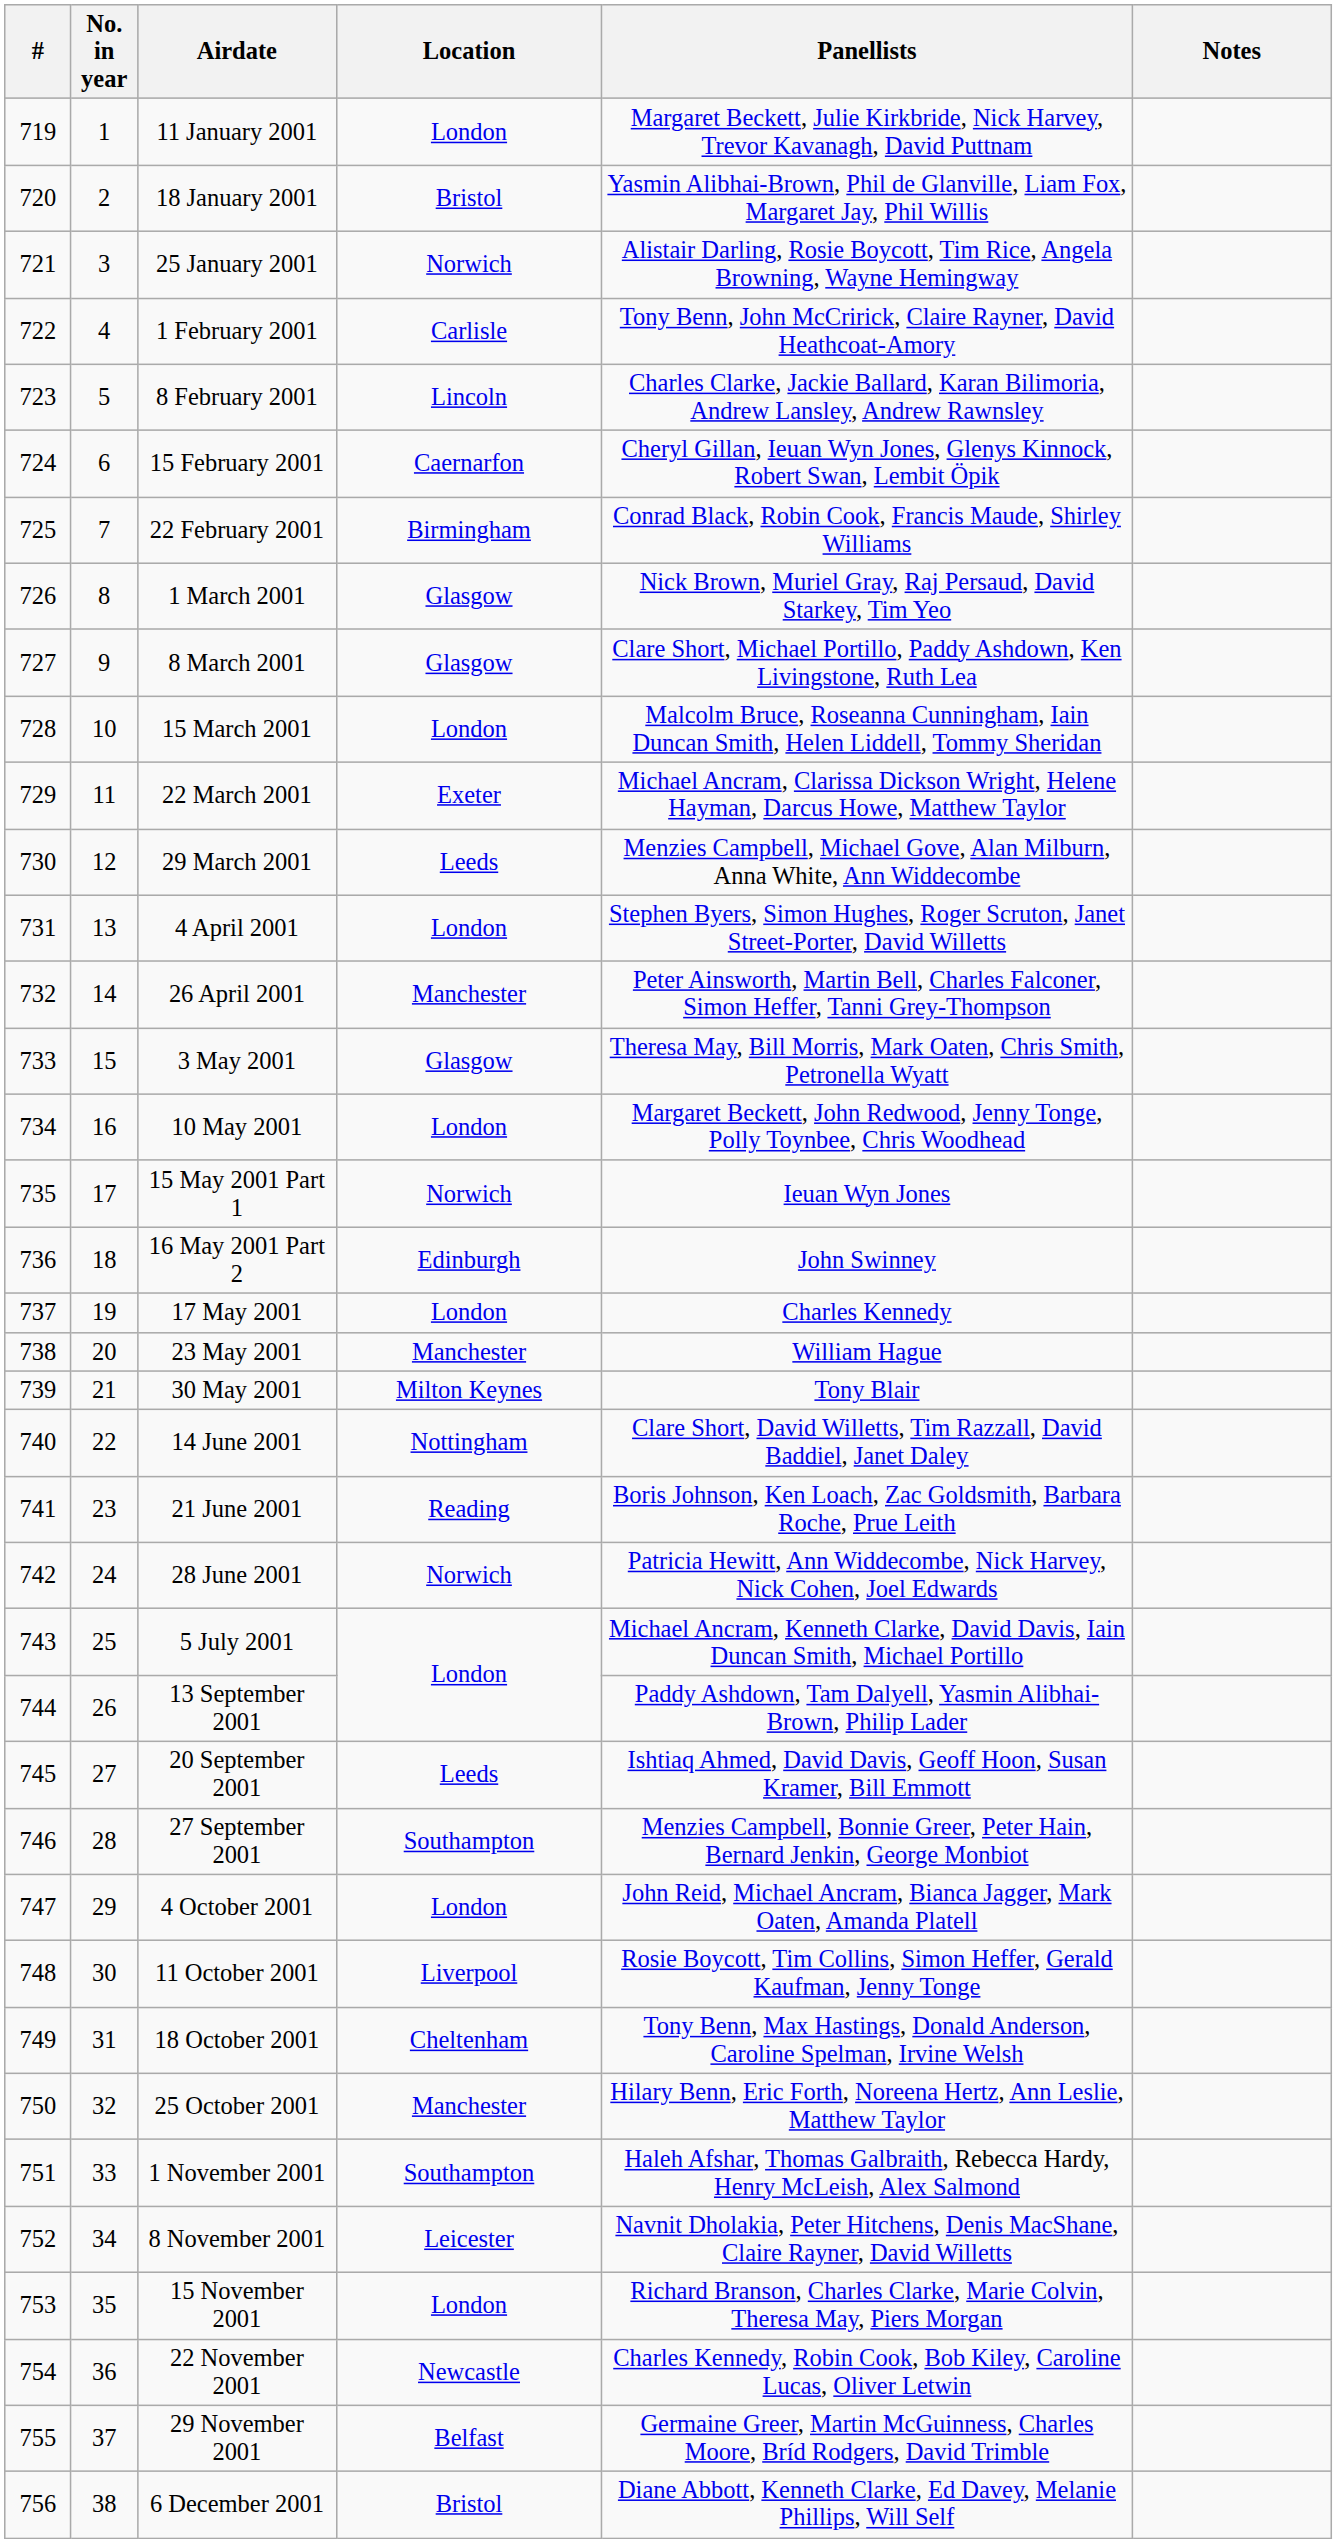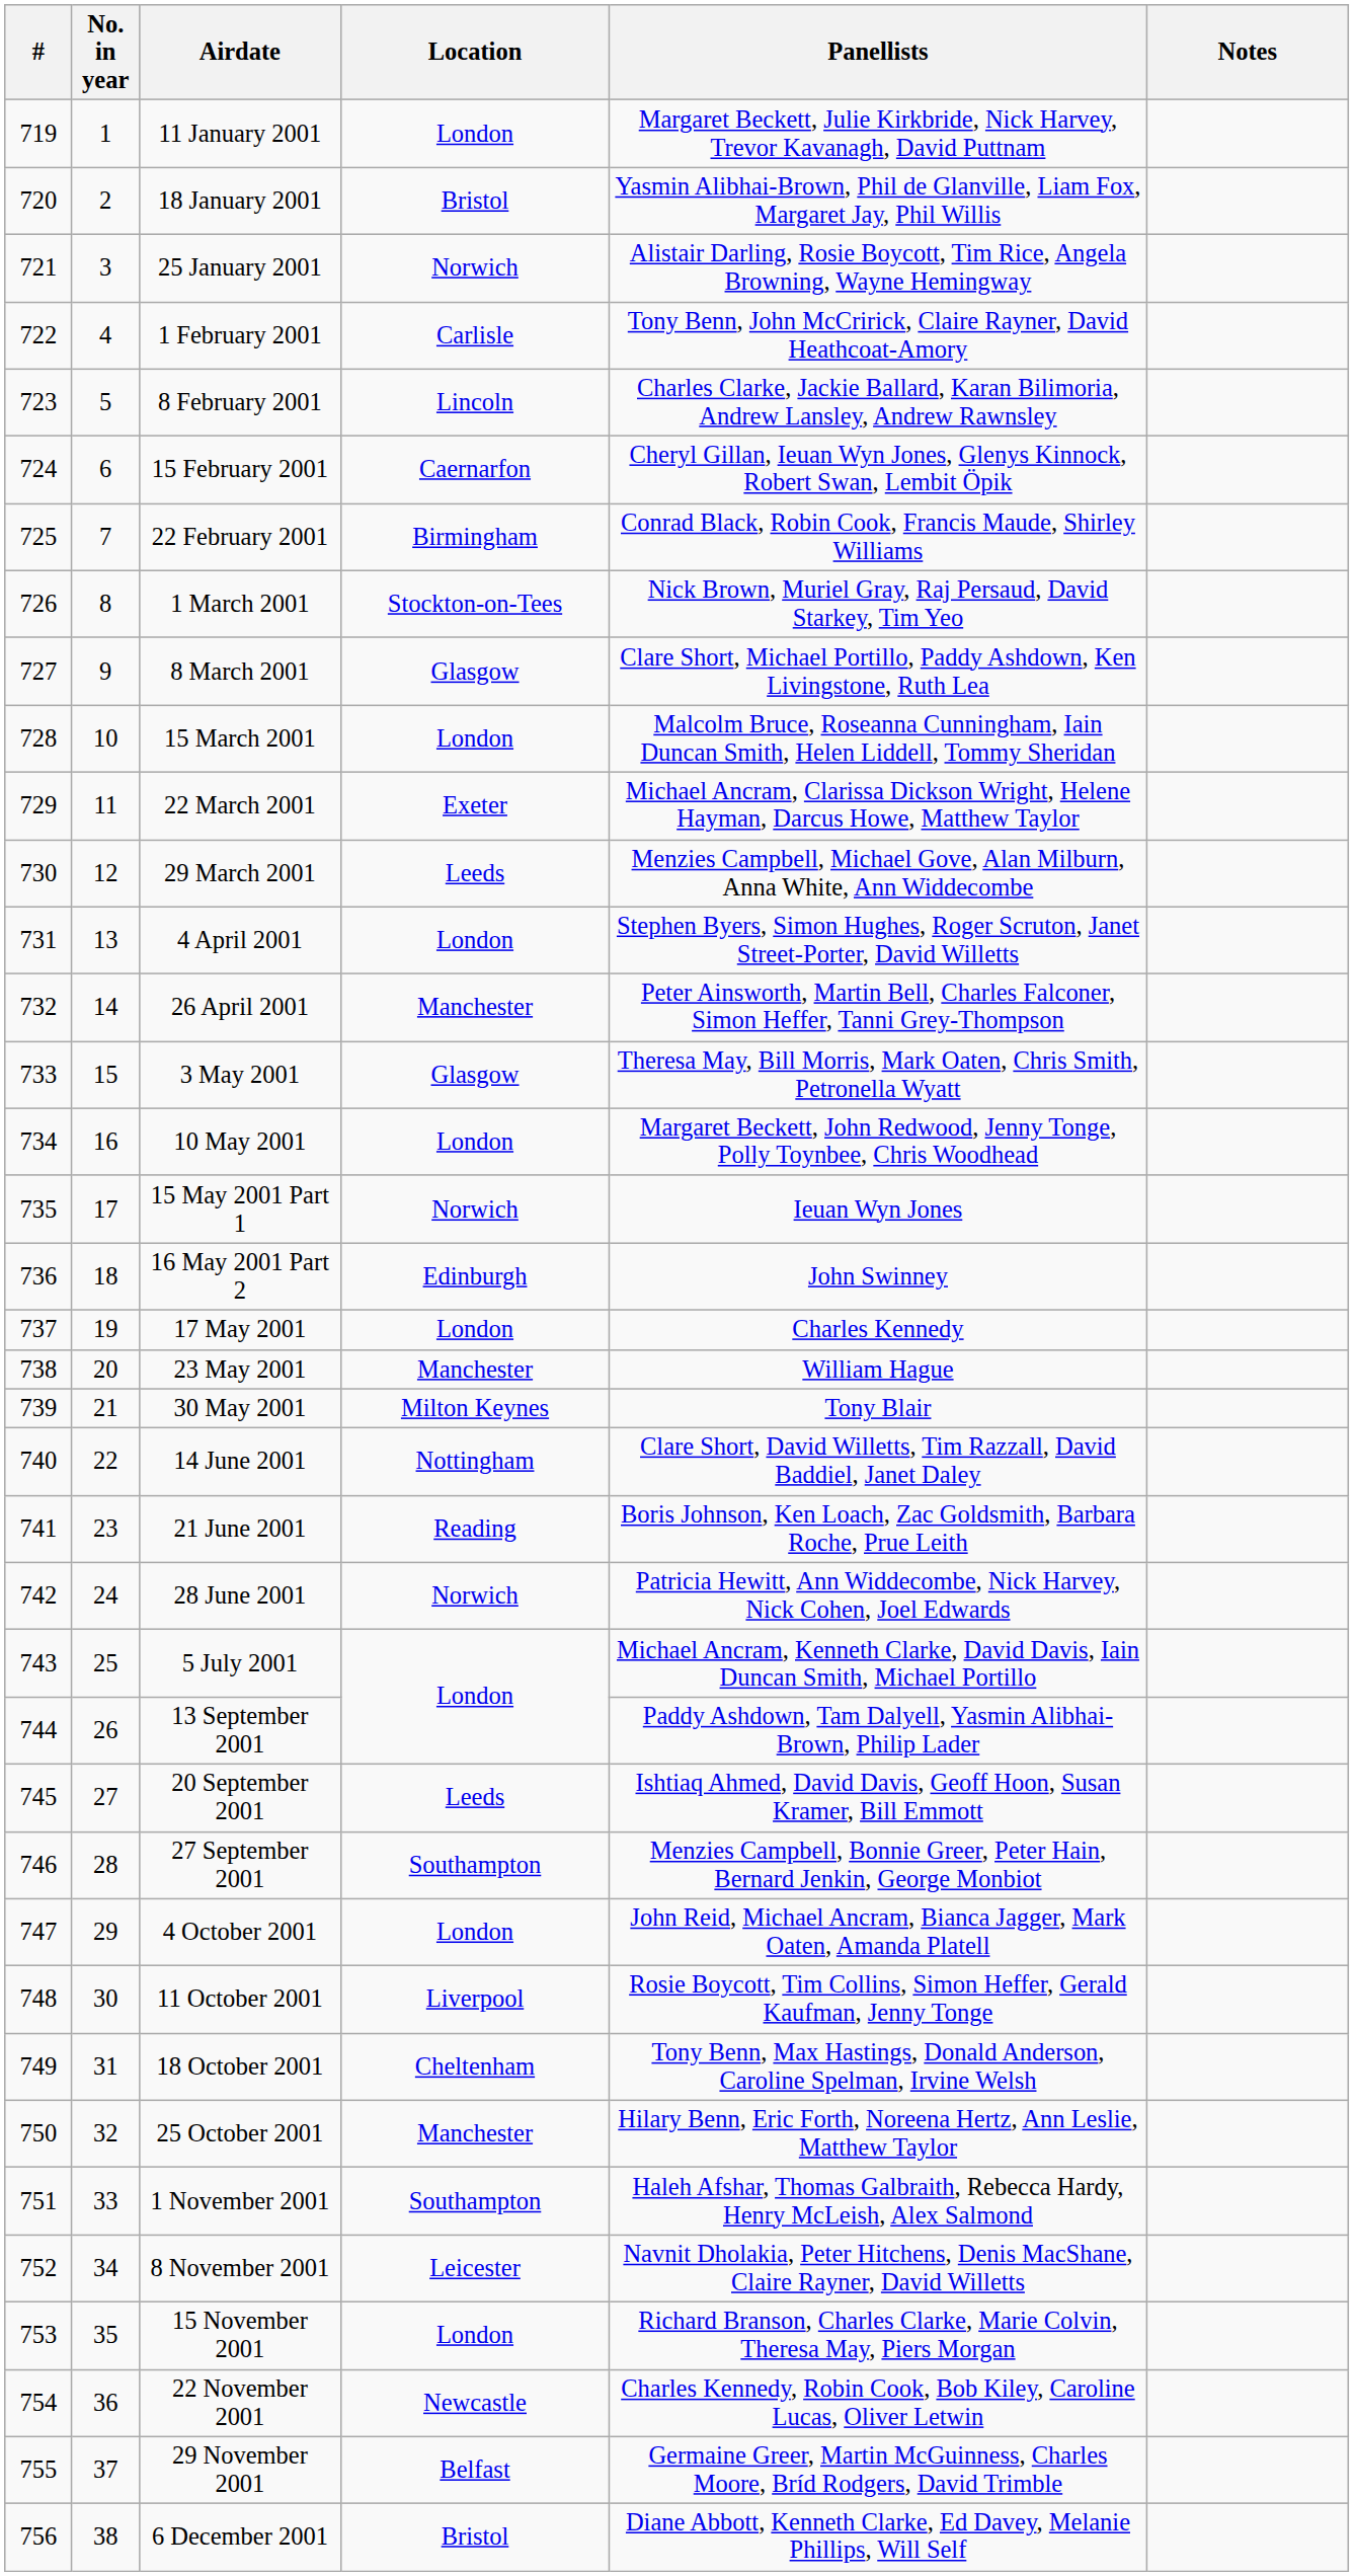 <table class="wikitable" style="text-align:center;">
 <tr>
 <th style="width:5%;">#</th>
 <th style="width:5%;">No. in year</th>
 <th style="width:15%;">Airdate</th>
 <th style="width:20%;">Location</th>
 <th style="width:40%;">Panellists</th>
 <th style="width:40%;">Notes</th>
 </tr>
 <tr>
 <td>719</td>
 <td>1</td>
 <td>11 January 2001</td>
 <td><a href='#'>London</a></td>
 <td><a href='#'>Margaret Beckett</a>, <a href='#'>Julie Kirkbride</a>, <a href='#'>Nick Harvey</a>, <a href='#'>Trevor Kavanagh</a>, <a href='#'>David Puttnam</a></td>
 <td></td>
 </tr>
 <tr>
 <td>720</td>
 <td>2</td>
 <td>18 January 2001</td>
 <td><a href='#'>Bristol</a></td>
 <td><a href='#'>Yasmin Alibhai-Brown</a>, <a href='#'>Phil de Glanville</a>, <a href='#'>Liam Fox</a>, <a href='#'>Margaret Jay</a>, <a href='#'>Phil Willis</a></td>
 <td></td>
 </tr>
 <tr>
 <td>721</td>
 <td>3</td>
 <td>25 January 2001</td>
 <td><a href='#'>Norwich</a></td>
 <td><a href='#'>Alistair Darling</a>, <a href='#'>Rosie Boycott</a>, <a href='#'>Tim Rice</a>, <a href='#'>Angela Browning</a>, <a href='#'>Wayne Hemingway</a></td>
 <td></td>
 </tr>
 <tr>
 <td>722</td>
 <td>4</td>
 <td>1 February 2001</td>
 <td><a href='#'>Carlisle</a></td>
 <td><a href='#'>Tony Benn</a>, <a href='#'>John McCririck</a>, <a href='#'>Claire Rayner</a>, <a href='#'>David Heathcoat-Amory</a></td>
 <td></td>
 </tr>
 <tr>
 <td>723</td>
 <td>5</td>
 <td>8 February 2001</td>
 <td><a href='#'>Lincoln</a></td>
 <td><a href='#'>Charles Clarke</a>, <a href='#'>Jackie Ballard</a>, <a href='#'>Karan Bilimoria</a>, <a href='#'>Andrew Lansley</a>, <a href='#'>Andrew Rawnsley</a></td>
 <td></td>
 </tr>
 <tr>
 <td>724</td>
 <td>6</td>
 <td>15 February 2001</td>
 <td><a href='#'>Caernarfon</a></td>
 <td><a href='#'>Cheryl Gillan</a>, <a href='#'>Ieuan Wyn Jones</a>, <a href='#'>Glenys Kinnock</a>, <a href='#'>Robert Swan</a>, <a href='#'>Lembit Öpik</a></td>
 <td></td>
 </tr>
 <tr>
 <td>725</td>
 <td>7</td>
 <td>22 February 2001</td>
 <td><a href='#'>Birmingham</a></td>
 <td><a href='#'>Conrad Black</a>, <a href='#'>Robin Cook</a>, <a href='#'>Francis Maude</a>, <a href='#'>Shirley Williams</a></td>
 <td></td>
 </tr>
 <tr>
 <td>726</td>
 <td>8</td>
 <td>1 March 2001</td>
-<td><a href='#'>Glasgow</a></td>
+<td><a href='#'>Stockton-on-Tees</a></td>
 <td><a href='#'>Nick Brown</a>, <a href='#'>Muriel Gray</a>, <a href='#'>Raj Persaud</a>, <a href='#'>David Starkey</a>, <a href='#'>Tim Yeo</a></td>
 <td></td>
 </tr>
 <tr>
 <td>727</td>
 <td>9</td>
 <td>8 March 2001</td>
 <td><a href='#'>Glasgow</a></td>
 <td><a href='#'>Clare Short</a>, <a href='#'>Michael Portillo</a>, <a href='#'>Paddy Ashdown</a>, <a href='#'>Ken Livingstone</a>, <a href='#'>Ruth Lea</a></td>
 <td></td>
 </tr>
 <tr>
 <td>728</td>
 <td>10</td>
 <td>15 March 2001</td>
 <td><a href='#'>London</a></td>
 <td><a href='#'>Malcolm Bruce</a>, <a href='#'>Roseanna Cunningham</a>, <a href='#'>Iain Duncan Smith</a>, <a href='#'>Helen Liddell</a>, <a href='#'>Tommy Sheridan</a></td>
 <td></td>
 </tr>
 <tr>
 <td>729</td>
 <td>11</td>
 <td>22 March 2001</td>
 <td><a href='#'>Exeter</a></td>
 <td><a href='#'>Michael Ancram</a>, <a href='#'>Clarissa Dickson Wright</a>, <a href='#'>Helene Hayman</a>, <a href='#'>Darcus Howe</a>, <a href='#'>Matthew Taylor</a></td>
 <td></td>
 </tr>
 <tr>
 <td>730</td>
 <td>12</td>
 <td>29 March 2001</td>
 <td><a href='#'>Leeds</a></td>
 <td><a href='#'>Menzies Campbell</a>, <a href='#'>Michael Gove</a>, <a href='#'>Alan Milburn</a>, Anna White, <a href='#'>Ann Widdecombe</a></td>
 <td></td>
 </tr>
 <tr>
 <td>731</td>
 <td>13</td>
 <td>4 April 2001</td>
 <td><a href='#'>London</a></td>
 <td><a href='#'>Stephen Byers</a>, <a href='#'>Simon Hughes</a>, <a href='#'>Roger Scruton</a>, <a href='#'>Janet Street-Porter</a>, <a href='#'>David Willetts</a></td>
 <td></td>
 </tr>
 <tr>
 <td>732</td>
 <td>14</td>
 <td>26 April 2001</td>
 <td><a href='#'>Manchester</a></td>
 <td><a href='#'>Peter Ainsworth</a>, <a href='#'>Martin Bell</a>, <a href='#'>Charles Falconer</a>, <a href='#'>Simon Heffer</a>, <a href='#'>Tanni Grey-Thompson</a></td>
 <td></td>
 </tr>
 <tr>
 <td>733</td>
 <td>15</td>
 <td>3 May 2001</td>
 <td><a href='#'>Glasgow</a></td>
 <td><a href='#'>Theresa May</a>, <a href='#'>Bill Morris</a>, <a href='#'>Mark Oaten</a>, <a href='#'>Chris Smith</a>, <a href='#'>Petronella Wyatt</a></td>
 <td></td>
 </tr>
 <tr>
 <td>734</td>
 <td>16</td>
 <td>10 May 2001</td>
 <td><a href='#'>London</a></td>
 <td><a href='#'>Margaret Beckett</a>, <a href='#'>John Redwood</a>, <a href='#'>Jenny Tonge</a>, <a href='#'>Polly Toynbee</a>, <a href='#'>Chris Woodhead</a></td>
 <td></td>
 </tr>
 <tr>
 <td>735</td>
 <td>17</td>
 <td>15 May 2001 Part 1</td>
 <td><a href='#'>Norwich</a></td>
 <td><a href='#'>Ieuan Wyn Jones</a></td>
 <td></td>
 </tr>
 <tr>
 <td>736</td>
 <td>18</td>
 <td>16 May 2001 Part 2 </td>
 <td><a href='#'>Edinburgh</a></td>
 <td><a href='#'>John Swinney</a></td>
 <td></td>
 </tr>
 <tr>
 <td>737</td>
 <td>19</td>
 <td>17 May 2001</td>
 <td><a href='#'>London</a></td>
 <td><a href='#'>Charles Kennedy</a></td>
 <td></td>
 </tr>
 <tr>
 <td>738</td>
 <td>20</td>
 <td>23 May 2001</td>
 <td><a href='#'>Manchester</a></td>
 <td><a href='#'>William Hague</a></td>
 <td></td>
 </tr>
 <tr>
 <td>739</td>
 <td>21</td>
 <td>30 May 2001 </td>
 <td><a href='#'>Milton Keynes</a></td>
 <td><a href='#'>Tony Blair</a></td>
 <td></td>
 </tr>
 <tr>
 <td>740</td>
 <td>22</td>
 <td>14 June 2001</td>
 <td><a href='#'>Nottingham</a></td>
 <td><a href='#'>Clare Short</a>, <a href='#'>David Willetts</a>, <a href='#'>Tim Razzall</a>, <a href='#'>David Baddiel</a>, <a href='#'>Janet Daley</a></td>
 <td></td>
 </tr>
 <tr>
 <td>741</td>
 <td>23</td>
 <td>21 June 2001</td>
 <td><a href='#'>Reading</a></td>
 <td><a href='#'>Boris Johnson</a>, <a href='#'>Ken Loach</a>, <a href='#'>Zac Goldsmith</a>, <a href='#'>Barbara Roche</a>, <a href='#'>Prue Leith</a></td>
 <td></td>
 </tr>
 <tr>
 <td>742</td>
 <td>24</td>
 <td>28 June 2001</td>
 <td><a href='#'>Norwich</a></td>
 <td><a href='#'>Patricia Hewitt</a>, <a href='#'>Ann Widdecombe</a>, <a href='#'>Nick Harvey</a>, <a href='#'>Nick Cohen</a>, <a href='#'>Joel Edwards</a></td>
 <td></td>
 </tr>
 <tr>
 <td>743</td>
 <td>25</td>
 <td>5 July 2001 </td>
 <td rowspan=2><a href='#'>London</a></td>
 <td><a href='#'>Michael Ancram</a>, <a href='#'>Kenneth Clarke</a>, <a href='#'>David Davis</a>, <a href='#'>Iain Duncan Smith</a>, <a href='#'>Michael Portillo</a></td>
 <td></td>
 </tr>
 <tr>
 <td>744</td>
 <td>26</td>
 <td>13 September 2001 </td>
 <td><a href='#'>Paddy Ashdown</a>, <a href='#'>Tam Dalyell</a>, <a href='#'>Yasmin Alibhai-Brown</a>, <a href='#'>Philip Lader</a></td>
 <td></td>
 </tr>
 <tr>
 <td>745</td>
 <td>27</td>
 <td>20 September 2001</td>
 <td><a href='#'>Leeds</a></td>
 <td><a href='#'>Ishtiaq Ahmed</a>, <a href='#'>David Davis</a>, <a href='#'>Geoff Hoon</a>, <a href='#'>Susan Kramer</a>, <a href='#'>Bill Emmott</a></td>
 <td></td>
 </tr>
 <tr>
 <td>746</td>
 <td>28</td>
 <td>27 September 2001</td>
 <td><a href='#'>Southampton</a></td>
 <td><a href='#'>Menzies Campbell</a>, <a href='#'>Bonnie Greer</a>, <a href='#'>Peter Hain</a>, <a href='#'>Bernard Jenkin</a>, <a href='#'>George Monbiot</a></td>
 <td></td>
 </tr>
 <tr>
 <td>747</td>
 <td>29</td>
 <td>4 October 2001</td>
 <td><a href='#'>London</a></td>
 <td><a href='#'>John Reid</a>, <a href='#'>Michael Ancram</a>, <a href='#'>Bianca Jagger</a>, <a href='#'>Mark Oaten</a>, <a href='#'>Amanda Platell</a></td>
 <td></td>
 </tr>
 <tr>
 <td>748</td>
 <td>30</td>
 <td>11 October 2001</td>
 <td><a href='#'>Liverpool</a></td>
 <td><a href='#'>Rosie Boycott</a>, <a href='#'>Tim Collins</a>, <a href='#'>Simon Heffer</a>, <a href='#'>Gerald Kaufman</a>, <a href='#'>Jenny Tonge</a></td>
 <td></td>
 </tr>
 <tr>
 <td>749</td>
 <td>31</td>
 <td>18 October 2001</td>
 <td><a href='#'>Cheltenham</a></td>
 <td><a href='#'>Tony Benn</a>, <a href='#'>Max Hastings</a>, <a href='#'>Donald Anderson</a>, <a href='#'>Caroline Spelman</a>, <a href='#'>Irvine Welsh</a></td>
 <td></td>
 </tr>
 <tr>
 <td>750</td>
 <td>32</td>
 <td>25 October 2001</td>
 <td><a href='#'>Manchester</a></td>
 <td><a href='#'>Hilary Benn</a>, <a href='#'>Eric Forth</a>, <a href='#'>Noreena Hertz</a>, <a href='#'>Ann Leslie</a>, <a href='#'>Matthew Taylor</a></td>
 <td></td>
 </tr>
 <tr>
 <td>751</td>
 <td>33</td>
 <td>1 November 2001</td>
 <td><a href='#'>Southampton</a></td>
 <td><a href='#'>Haleh Afshar</a>, <a href='#'>Thomas Galbraith</a>, Rebecca Hardy, <a href='#'>Henry McLeish</a>, <a href='#'>Alex Salmond</a></td>
 <td></td>
 </tr>
 <tr>
 <td>752</td>
 <td>34</td>
 <td>8 November 2001</td>
 <td><a href='#'>Leicester</a></td>
 <td><a href='#'>Navnit Dholakia</a>, <a href='#'>Peter Hitchens</a>, <a href='#'>Denis MacShane</a>, <a href='#'>Claire Rayner</a>, <a href='#'>David Willetts</a></td>
 <td></td>
 </tr>
 <tr>
 <td>753</td>
 <td>35</td>
 <td>15 November 2001</td>
 <td><a href='#'>London</a></td>
 <td><a href='#'>Richard Branson</a>, <a href='#'>Charles Clarke</a>, <a href='#'>Marie Colvin</a>, <a href='#'>Theresa May</a>, <a href='#'>Piers Morgan</a></td>
 <td></td>
 </tr>
 <tr>
 <td>754</td>
 <td>36</td>
 <td>22 November 2001</td>
 <td><a href='#'>Newcastle</a></td>
 <td><a href='#'>Charles Kennedy</a>, <a href='#'>Robin Cook</a>, <a href='#'>Bob Kiley</a>, <a href='#'>Caroline Lucas</a>, <a href='#'>Oliver Letwin</a></td>
 <td></td>
 </tr>
 <tr>
 <td>755</td>
 <td>37</td>
 <td>29 November 2001</td>
 <td><a href='#'>Belfast</a></td>
 <td><a href='#'>Germaine Greer</a>, <a href='#'>Martin McGuinness</a>, <a href='#'>Charles Moore</a>, <a href='#'>Bríd Rodgers</a>, <a href='#'>David Trimble</a></td>
 <td></td>
 </tr>
 <tr>
 <td>756</td>
 <td>38</td>
 <td>6 December 2001</td>
 <td><a href='#'>Bristol</a></td>
 <td><a href='#'>Diane Abbott</a>, <a href='#'>Kenneth Clarke</a>, <a href='#'>Ed Davey</a>, <a href='#'>Melanie Phillips</a>, <a href='#'>Will Self</a></td>
 <td></td>
 </tr>
 </table>
